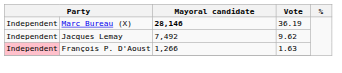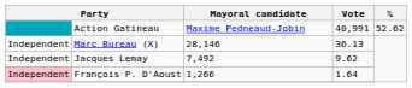 <table class="wikitable">
 <tr>
 <th bgcolor="#DDDDFF" width="230px" colspan="2">Party</th>
 <th bgcolor="#DDDDFF" width="200px">Mayoral candidate</th>
 <th bgcolor="#DDDDFF" width="50px">Vote</th>
 <th bgcolor="#DDDDFF" width="30px">%</th>
 </tr>
 <tr>
+<td bgcolor=#00a7ba width="30px"> </td>
+<td>Action Gatineau</td>
+<td><a href='#'>Maxime Pedneaud-Jobin</a></td>
+<td>40,991</td>
+<td>52.62</td>
+</tr>
+<tr>
 <td>Independent</td>
 <td><a href='#'>Marc Bureau</a> (X)</td>
-<td><strong>28,146</strong></td>
-<td>36.19</td>
+<td>28,146</td>
+<td>36.13</td>
 </tr>
 <tr>
 <td>Independent</td>
 <td>Jacques Lemay</td>
 <td>7,492</td>
 <td>9.62</td>
 </tr>
 <tr>
 <td style="background: pink;">Independent</td>
 <td>François P. D'Aoust</td>
 <td>1,266</td>
-<td>1.63</td>
+<td>1.64</td>
 </tr>
 <tr>
 </tr>
 </table>
